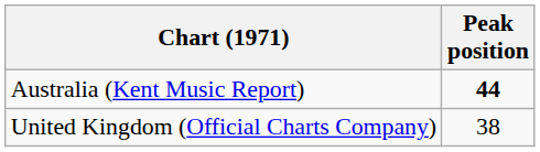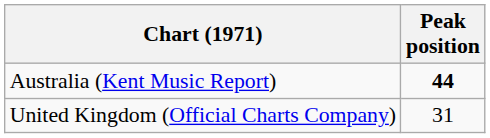 <table class="wikitable">
 <tr>
 <th>Chart (1971)</th>
 <th>Peak<br>position</th>
 </tr>
 <tr>
 <td>Australia (<a href='#'>Kent Music Report</a>)</td>
 <td style="text-align:center;"><strong>44</strong></td>
 </tr>
 <tr>
 <td>United Kingdom (<a href='#'>Official Charts Company</a>)</td>
-<td style="text-align:center;">38</td>
+<td style="text-align:center;">31</td>
 </tr>
 </table>
